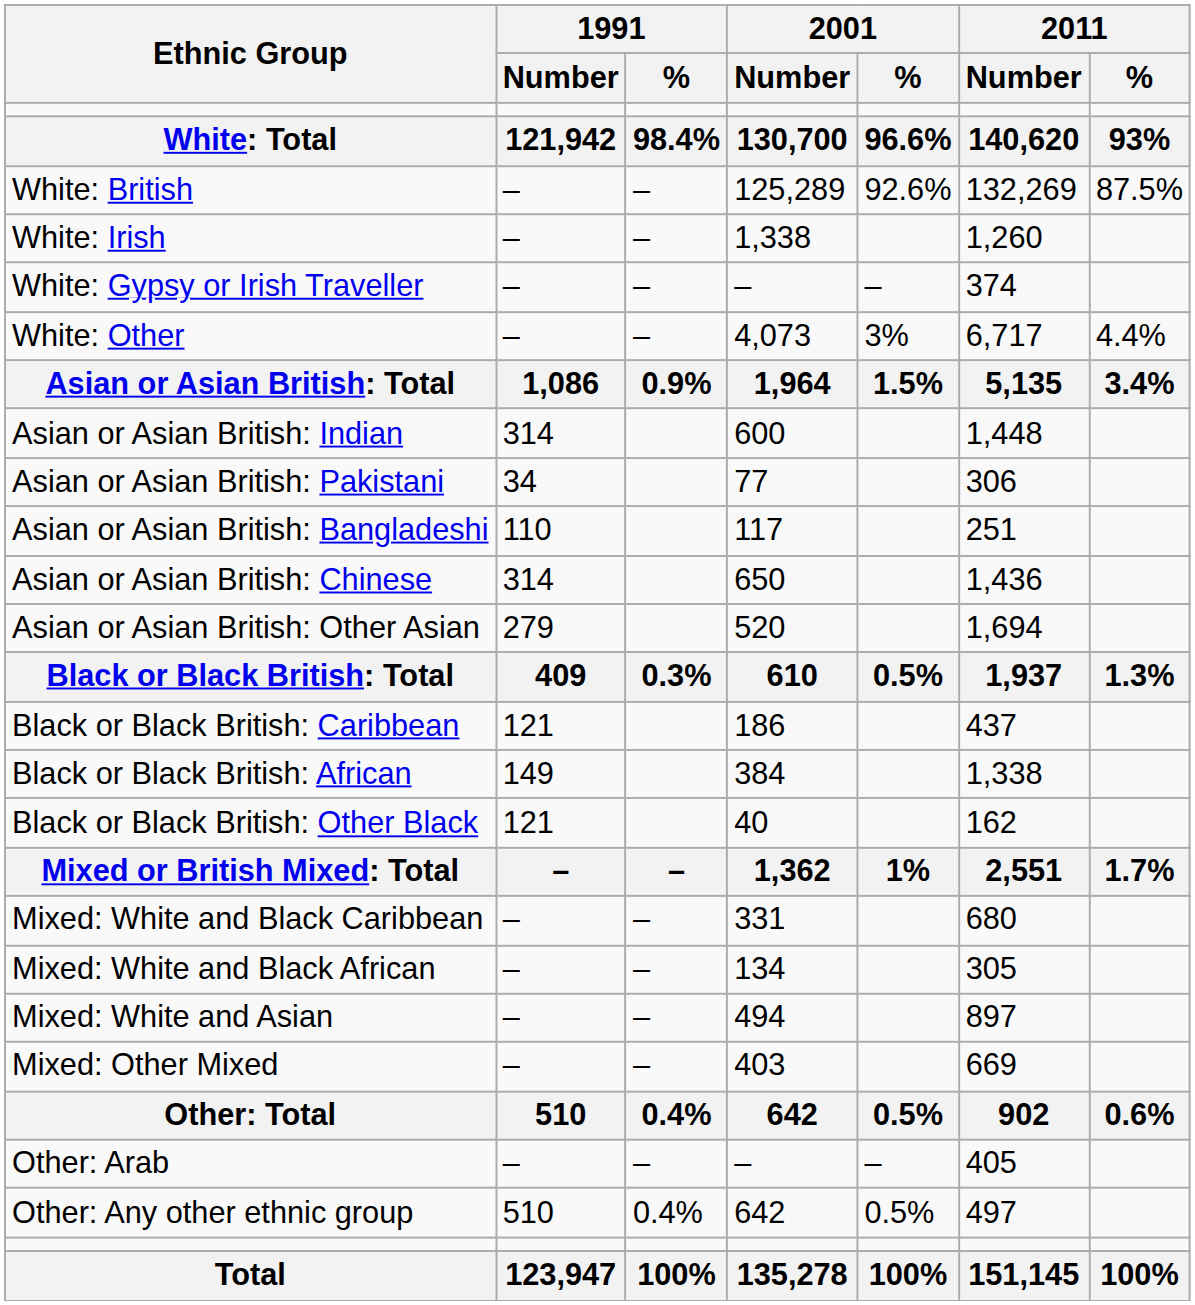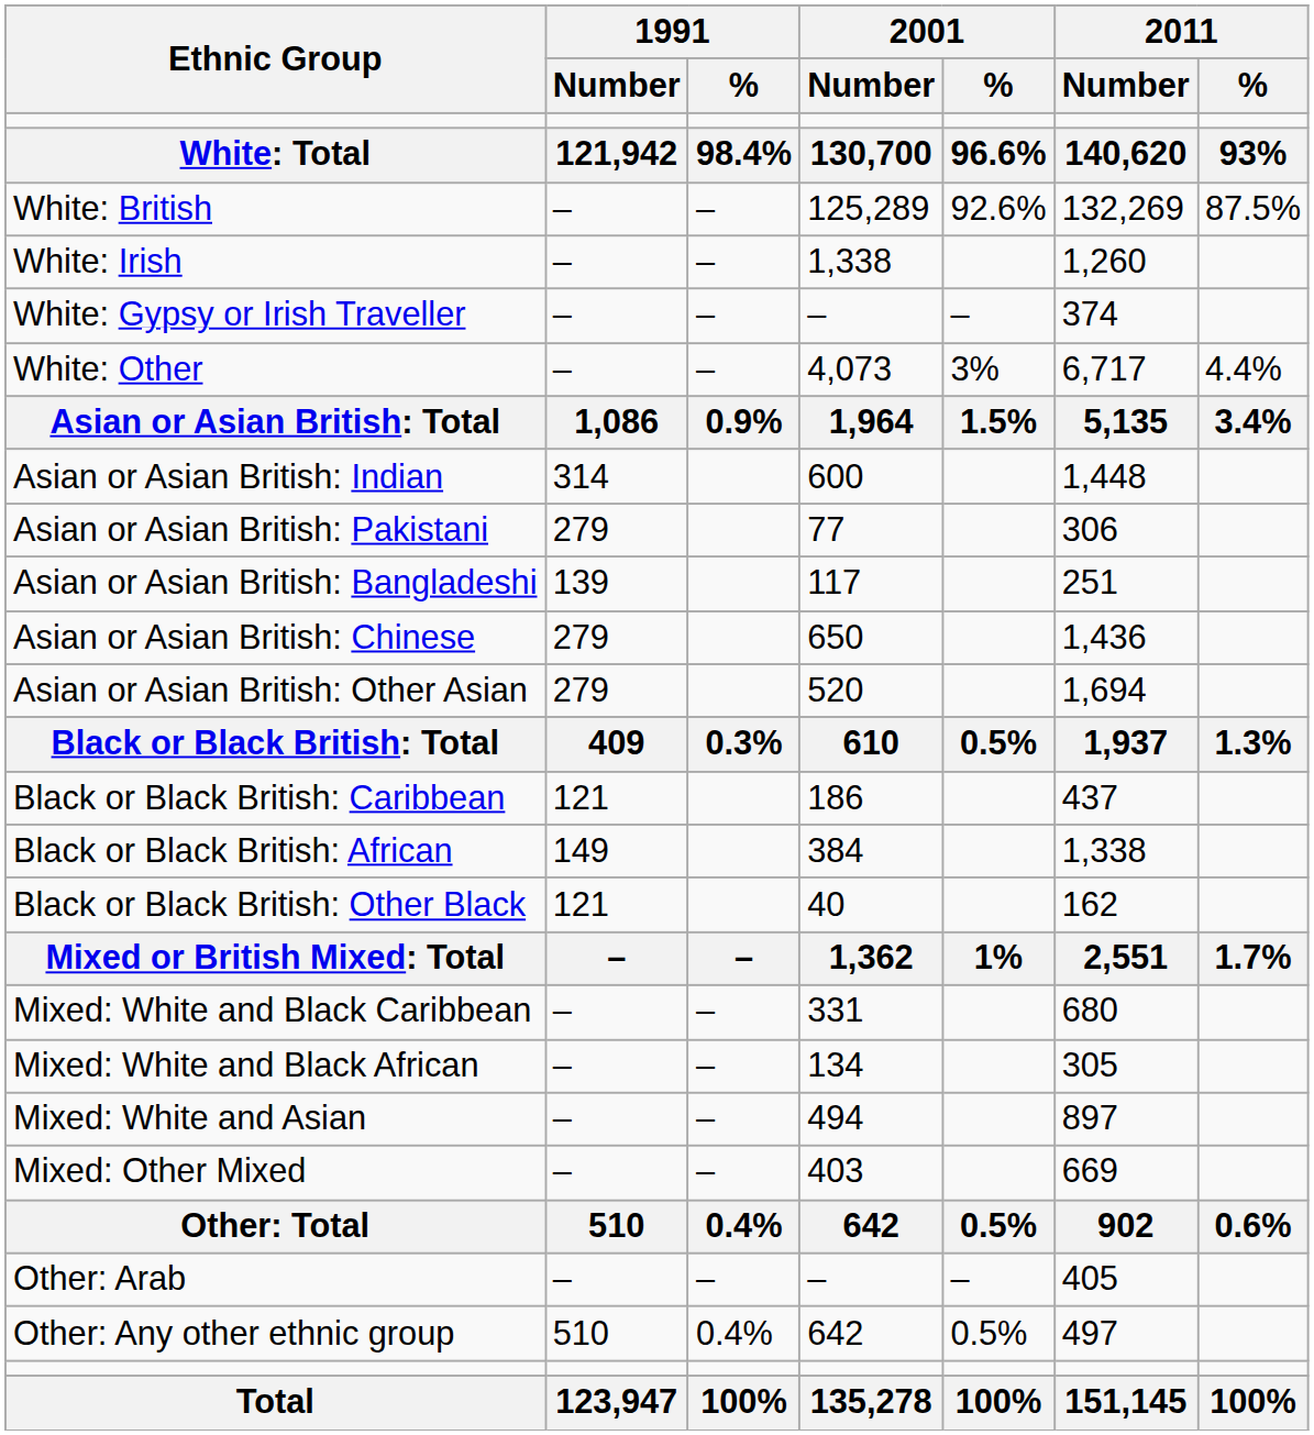 <table class="wikitable sortable mw-collapsible mw-collapsed">
 <tr>
 <th rowspan="2">Ethnic Group</th>
 <th colspan="2">1991</th>
 <th colspan="2">2001</th>
 <th colspan="2">2011</th>
 </tr>
 <tr>
 <th>Number</th>
 <th>%</th>
 <th>Number</th>
 <th>%</th>
 <th>Number</th>
 <th>%</th>
 </tr>
 <tr>
 <td></td>
 <td></td>
 <td></td>
 <td></td>
 <td></td>
 <td></td>
 <td></td>
 </tr>
 <tr>
 <th><a href='#'>White</a>: Total</th>
 <th>121,942</th>
 <th>98.4%</th>
 <th>130,700</th>
 <th>96.6%</th>
 <th>140,620</th>
 <th>93%</th>
 </tr>
 <tr>
 <td>White: <a href='#'>British</a></td>
 <td>–</td>
 <td>–</td>
 <td>125,289</td>
 <td>92.6%</td>
 <td>132,269</td>
 <td>87.5%</td>
 </tr>
 <tr>
 <td>White: <a href='#'>Irish</a></td>
 <td>–</td>
 <td>–</td>
 <td>1,338</td>
 <td></td>
 <td>1,260</td>
 <td></td>
 </tr>
 <tr>
 <td>White: <a href='#'>Gypsy or Irish Traveller</a></td>
 <td>–</td>
 <td>–</td>
 <td>–</td>
 <td>–</td>
 <td>374</td>
 <td></td>
 </tr>
 <tr>
 <td>White: <a href='#'>Other</a></td>
 <td>–</td>
 <td>–</td>
 <td>4,073</td>
 <td>3%</td>
 <td>6,717</td>
 <td>4.4%</td>
 </tr>
 <tr>
 <th><a href='#'>Asian or Asian British</a>: Total</th>
 <th>1,086</th>
 <th>0.9%</th>
 <th>1,964</th>
 <th>1.5%</th>
 <th>5,135</th>
 <th>3.4%</th>
 </tr>
 <tr>
 <td>Asian or Asian British: <a href='#'>Indian</a></td>
 <td>314</td>
 <td></td>
 <td>600</td>
 <td></td>
 <td>1,448</td>
 <td></td>
 </tr>
 <tr>
 <td>Asian or Asian British: <a href='#'>Pakistani</a></td>
-<td>34</td>
+<td>279</td>
 <td></td>
 <td>77</td>
 <td></td>
 <td>306</td>
 <td></td>
 </tr>
 <tr>
 <td>Asian or Asian British: <a href='#'>Bangladeshi</a></td>
-<td>110</td>
+<td>139</td>
 <td></td>
 <td>117</td>
 <td></td>
 <td>251</td>
 <td></td>
 </tr>
 <tr>
 <td>Asian or Asian British: <a href='#'>Chinese</a></td>
-<td>314</td>
+<td>279</td>
 <td></td>
 <td>650</td>
 <td></td>
 <td>1,436</td>
 <td></td>
 </tr>
 <tr>
 <td>Asian or Asian British: Other Asian</td>
 <td>279</td>
 <td></td>
 <td>520</td>
 <td></td>
 <td>1,694</td>
 <td></td>
 </tr>
 <tr>
 <th><a href='#'>Black or Black British</a>: Total</th>
 <th>409</th>
 <th>0.3%</th>
 <th>610</th>
 <th>0.5%</th>
 <th>1,937</th>
 <th>1.3%</th>
 </tr>
 <tr>
 <td>Black or Black British: <a href='#'>Caribbean</a></td>
 <td>121</td>
 <td></td>
 <td>186</td>
 <td></td>
 <td>437</td>
 <td></td>
 </tr>
 <tr>
 <td>Black or Black British: <a href='#'>African</a></td>
 <td>149</td>
 <td></td>
 <td>384</td>
 <td></td>
 <td>1,338</td>
 <td></td>
 </tr>
 <tr>
 <td>Black or Black British: <a href='#'>Other Black</a></td>
 <td>121</td>
 <td></td>
 <td>40</td>
 <td></td>
 <td>162</td>
 <td></td>
 </tr>
 <tr>
 <th><a href='#'>Mixed or British Mixed</a>: Total</th>
 <th>–</th>
 <th>–</th>
 <th>1,362</th>
 <th>1%</th>
 <th>2,551</th>
 <th>1.7%</th>
 </tr>
 <tr>
 <td>Mixed: White and Black Caribbean</td>
 <td>–</td>
 <td>–</td>
 <td>331</td>
 <td></td>
 <td>680</td>
 <td></td>
 </tr>
 <tr>
 <td>Mixed: White and Black African</td>
 <td>–</td>
 <td>–</td>
 <td>134</td>
 <td></td>
 <td>305</td>
 <td></td>
 </tr>
 <tr>
 <td>Mixed: White and Asian</td>
 <td>–</td>
 <td>–</td>
 <td>494</td>
 <td></td>
 <td>897</td>
 <td></td>
 </tr>
 <tr>
 <td>Mixed: Other Mixed</td>
 <td>–</td>
 <td>–</td>
 <td>403</td>
 <td></td>
 <td>669</td>
 <td></td>
 </tr>
 <tr>
 <th>Other: Total</th>
 <th>510</th>
 <th>0.4%</th>
 <th>642</th>
 <th>0.5%</th>
 <th>902</th>
 <th>0.6%</th>
 </tr>
 <tr>
 <td>Other: Arab</td>
 <td>–</td>
 <td>–</td>
 <td>–</td>
 <td>–</td>
 <td>405</td>
 <td></td>
 </tr>
 <tr>
 <td>Other: Any other ethnic group</td>
 <td>510</td>
 <td>0.4%</td>
 <td>642</td>
 <td>0.5%</td>
 <td>497</td>
 <td></td>
 </tr>
 <tr>
 <td></td>
 <td></td>
 <td></td>
 <td></td>
 <td></td>
 <td></td>
 <td></td>
 </tr>
 <tr>
 <th>Total</th>
 <th>123,947</th>
 <th>100%</th>
 <th>135,278</th>
 <th>100%</th>
 <th>151,145</th>
 <th>100%</th>
 </tr>
 </table>
